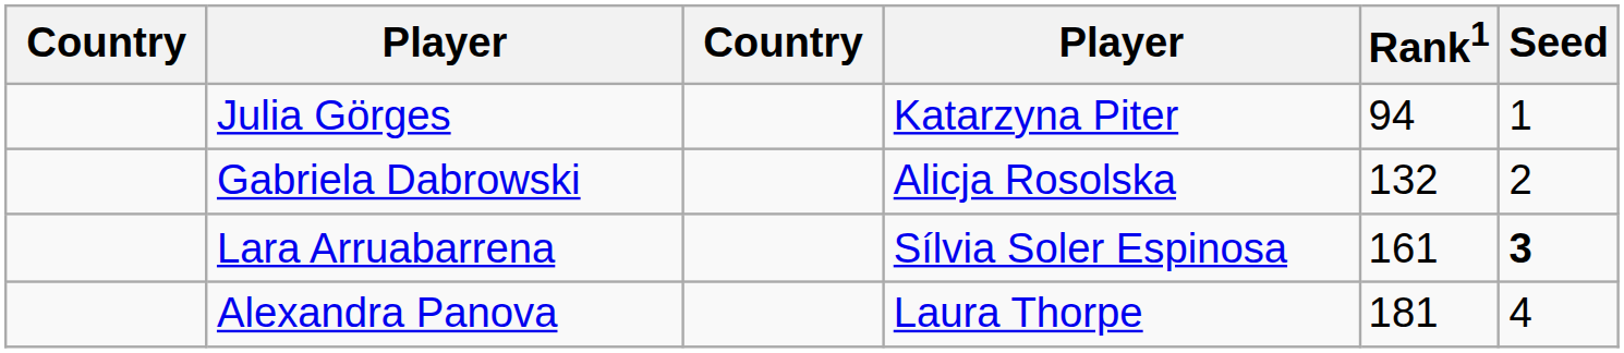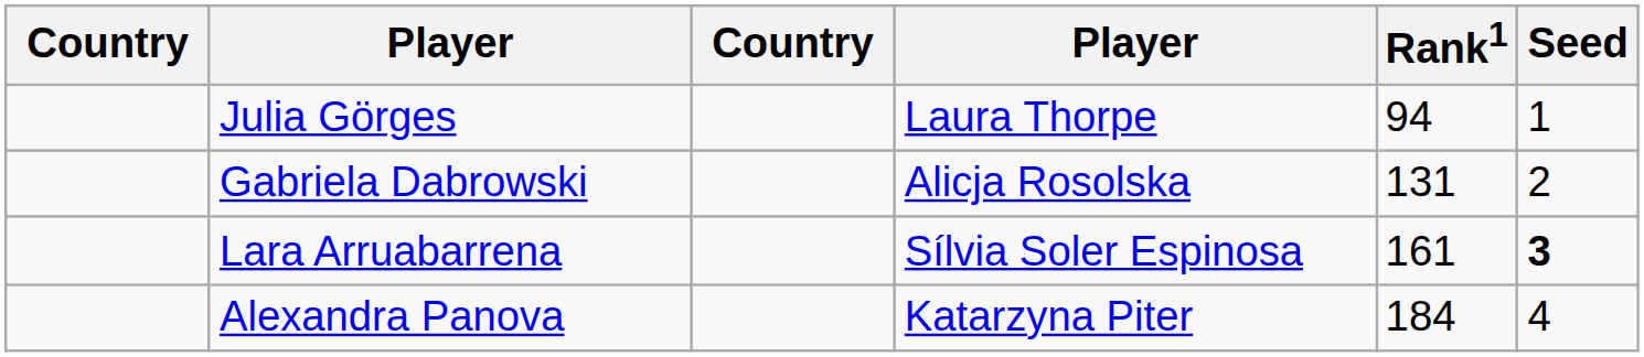 <table class="sortable wikitable">
 <tr>
 <th width="70">Country</th>
 <th width="175">Player</th>
 <th width="70">Country</th>
 <th width="175">Player</th>
 <th>Rank<sup>1</sup></th>
 <th>Seed</th>
 </tr>
 <tr>
 <td></td>
 <td><a href='#'>Julia Görges</a></td>
 <td></td>
-<td><a href='#'>Katarzyna Piter</a></td>
+<td><a href='#'>Laura Thorpe</a></td>
 <td>94</td>
 <td>1</td>
 </tr>
 <tr>
 <td></td>
 <td><a href='#'>Gabriela Dabrowski</a></td>
 <td></td>
 <td><a href='#'>Alicja Rosolska</a></td>
-<td>132</td>
+<td>131</td>
 <td>2</td>
 </tr>
 <tr>
 <td></td>
 <td><a href='#'>Lara Arruabarrena</a></td>
 <td></td>
 <td><a href='#'>Sílvia Soler Espinosa</a></td>
 <td>161</td>
 <td><strong>3</strong></td>
 </tr>
 <tr>
 <td></td>
 <td><a href='#'>Alexandra Panova</a></td>
 <td></td>
-<td><a href='#'>Laura Thorpe</a></td>
-<td>181</td>
+<td><a href='#'>Katarzyna Piter</a></td>
+<td>184</td>
 <td>4</td>
 </tr>
 </table>
